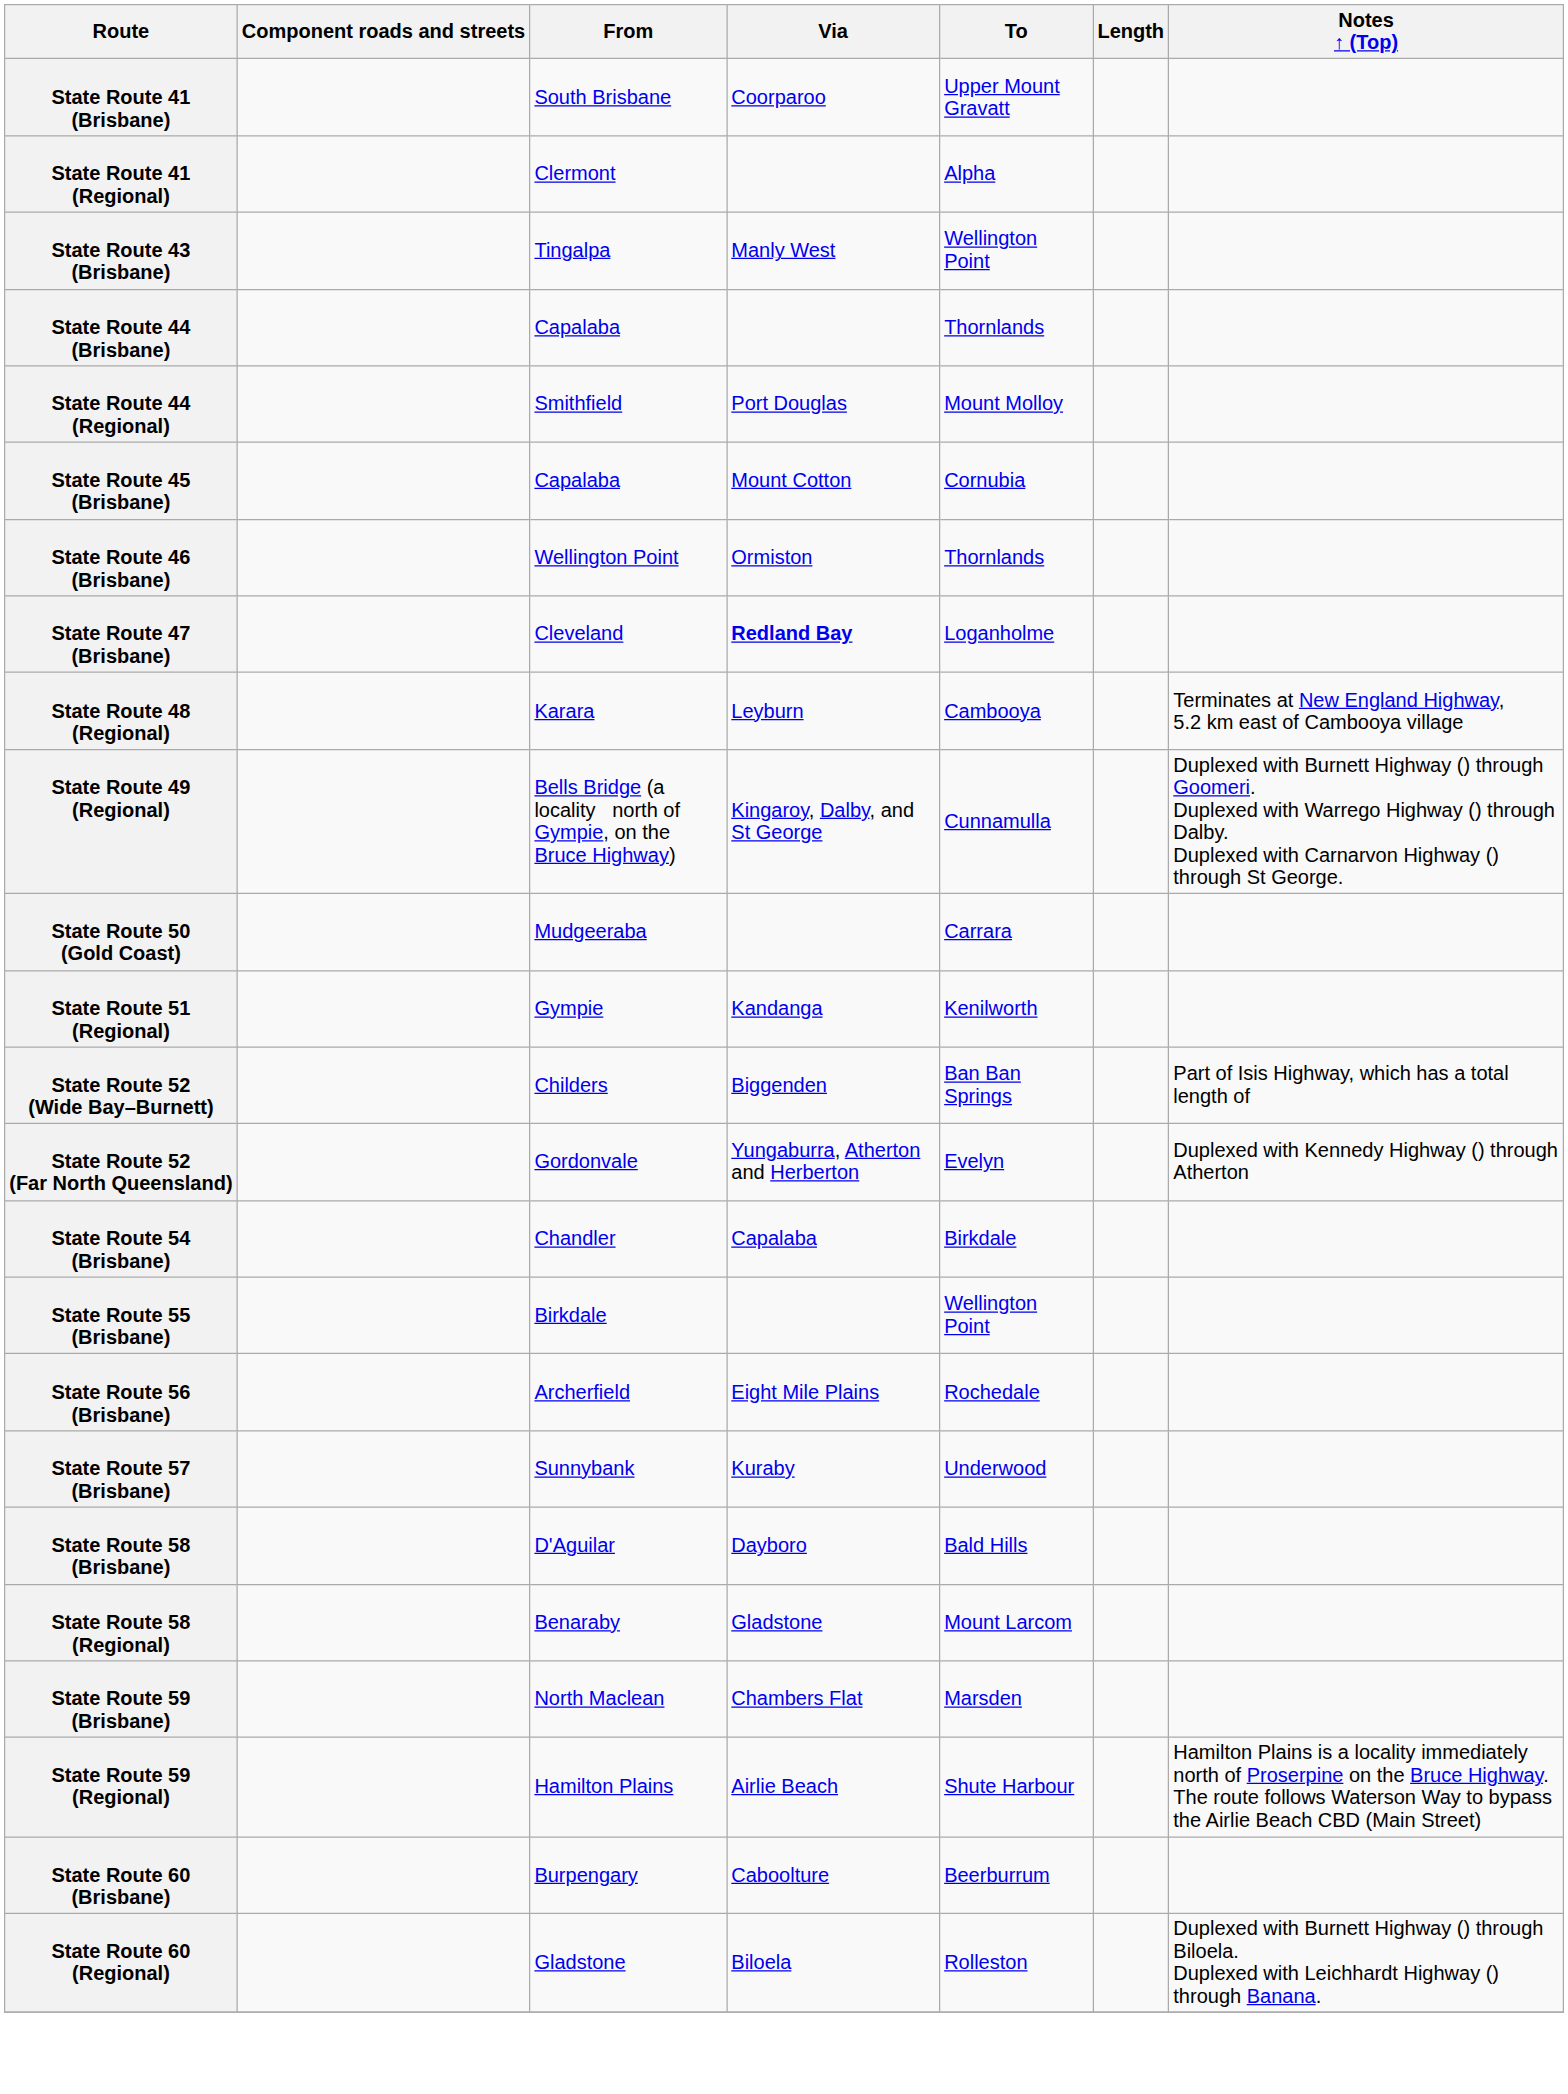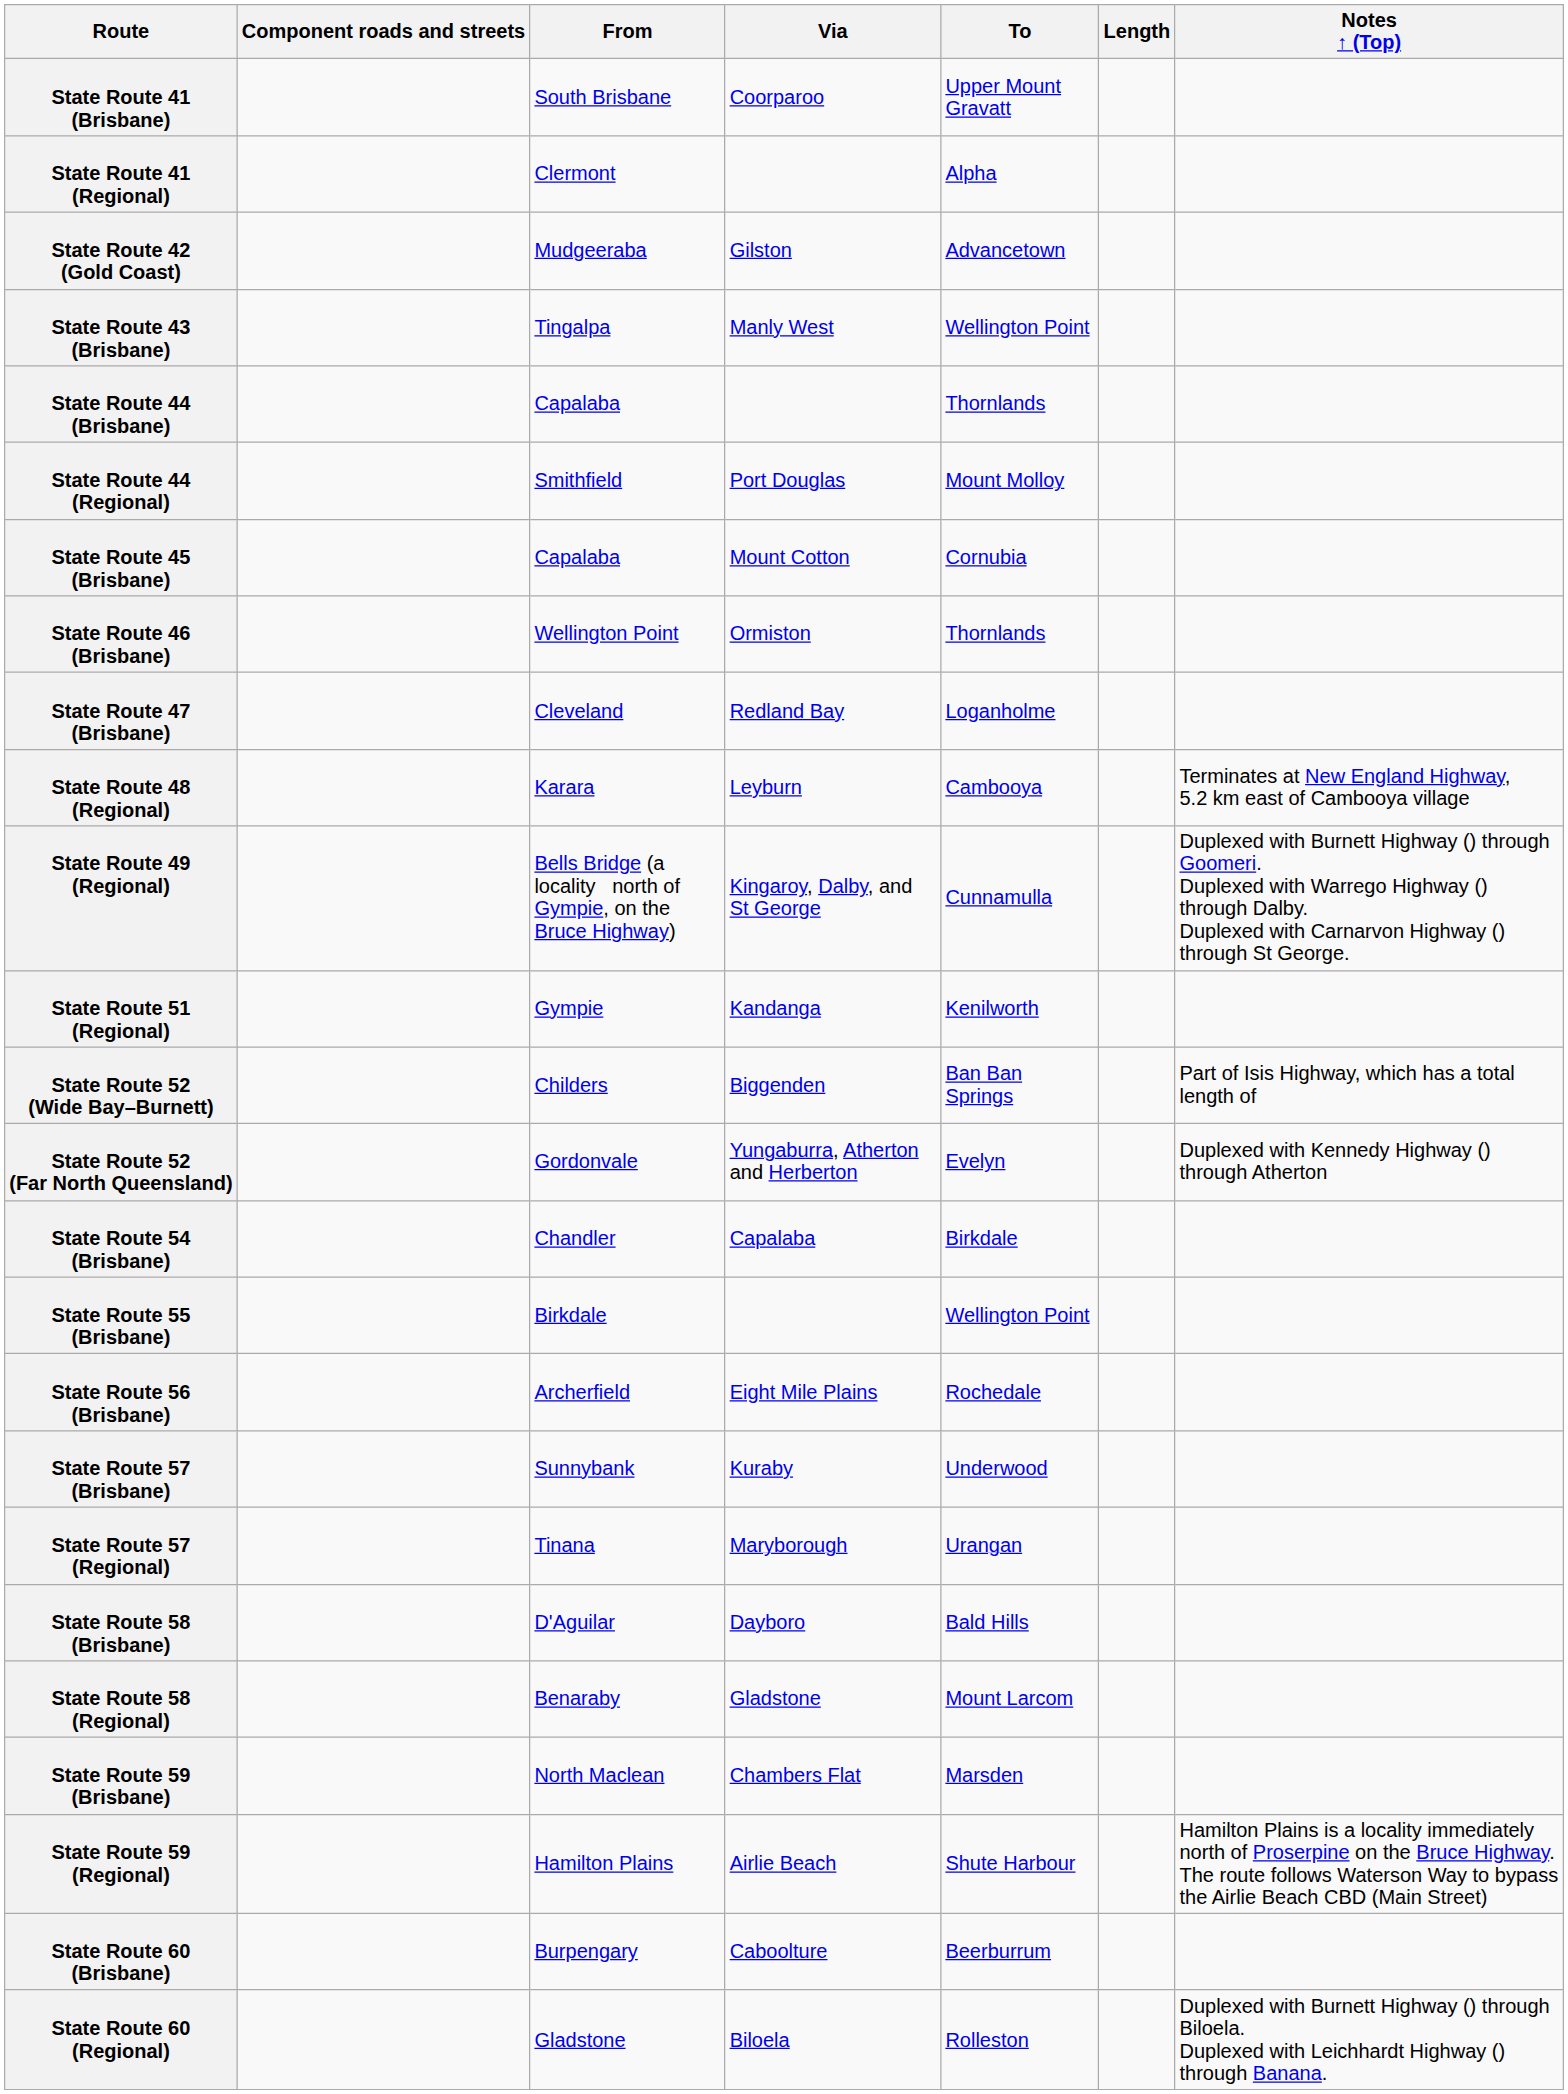 <table class="wikitable">
 <tr>
 <th scope="col">Route</th>
 <th scope="col">Component roads and streets</th>
 <th scope="col">From</th>
 <th scope="col">Via</th>
 <th scope="col">To</th>
 <th scope="col">Length</th>
 <th scope="col">Notes <br><a href='#'>↑ (Top)</a></th>
 </tr>
 <tr>
 <th style="vertical-align:top; white-space:nowrap;"><br>State Route 41<br>(Brisbane)</th>
 <td></td>
 <td><a href='#'>South Brisbane</a></td>
 <td><a href='#'>Coorparoo</a></td>
 <td><a href='#'>Upper Mount Gravatt</a></td>
 <td></td>
 <td></td>
 </tr>
 <tr>
 <th style="vertical-align:top; white-space:nowrap;"><br>State Route 41<br>(Regional)</th>
 <td></td>
 <td><a href='#'>Clermont</a></td>
 <td></td>
 <td><a href='#'>Alpha</a></td>
+<td></td>
+<td></td>
+</tr>
+<tr>
+<th style="vertical-align:top; white-space:nowrap;"><br>State Route 42<br>(Gold Coast)</th>
+<td></td>
+<td><a href='#'>Mudgeeraba</a></td>
+<td><a href='#'>Gilston</a></td>
+<td><a href='#'>Advancetown</a></td>
 <td></td>
 <td></td>
 </tr>
 <tr>
 <th style="vertical-align:top; white-space:nowrap;"><br>State Route 43<br>(Brisbane)</th>
 <td></td>
 <td><a href='#'>Tingalpa</a></td>
 <td><a href='#'>Manly West</a></td>
 <td><a href='#'>Wellington Point</a></td>
 <td></td>
 <td></td>
 </tr>
 <tr>
 <th style="vertical-align:top; white-space:nowrap;"><br>State Route 44<br>(Brisbane)</th>
 <td></td>
 <td><a href='#'>Capalaba</a></td>
 <td></td>
 <td><a href='#'>Thornlands</a></td>
 <td></td>
 <td></td>
 </tr>
 <tr>
 <th style="vertical-align:top; white-space:nowrap;"><br>State Route 44<br>(Regional)</th>
 <td></td>
 <td><a href='#'>Smithfield</a></td>
 <td><a href='#'>Port Douglas</a></td>
 <td><a href='#'>Mount Molloy</a></td>
 <td></td>
 <td></td>
 </tr>
 <tr>
 <th style="vertical-align:top; white-space:nowrap;"><br>State Route 45<br>(Brisbane)</th>
 <td></td>
 <td><a href='#'>Capalaba</a></td>
 <td><a href='#'>Mount Cotton</a></td>
 <td><a href='#'>Cornubia</a></td>
 <td></td>
 <td></td>
 </tr>
 <tr>
 <th style="vertical-align:top; white-space:nowrap;"><br>State Route 46<br>(Brisbane)</th>
 <td></td>
 <td><a href='#'>Wellington Point</a></td>
 <td><a href='#'>Ormiston</a></td>
 <td><a href='#'>Thornlands</a></td>
 <td></td>
 <td></td>
 </tr>
 <tr>
 <th style="vertical-align:top; white-space:nowrap;"><br>State Route 47<br>(Brisbane)</th>
 <td></td>
 <td><a href='#'>Cleveland</a></td>
-<td><strong><a href='#'>Redland Bay</a></strong></td>
+<td><a href='#'>Redland Bay</a></td>
 <td><a href='#'>Loganholme</a></td>
 <td></td>
 <td></td>
 </tr>
 <tr>
 <th style="vertical-align:top; white-space:nowrap;"><br>State Route 48<br>(Regional)</th>
 <td></td>
 <td><a href='#'>Karara</a></td>
 <td><a href='#'>Leyburn</a></td>
 <td><a href='#'>Cambooya</a></td>
 <td></td>
 <td>Terminates at <a href='#'>New England Highway</a>, 5.2 km east of Cambooya village</td>
 </tr>
 <tr>
 <th style="vertical-align:top; white-space:nowrap;"><br>State Route 49<br>(Regional)</th>
 <td></td>
 <td><a href='#'>Bells Bridge</a> (a locality   north of<br><a href='#'>Gympie</a>, on the <a href='#'>Bruce Highway</a>)</td>
 <td><a href='#'>Kingaroy</a>, <a href='#'>Dalby</a>, and <a href='#'>St George</a></td>
 <td><a href='#'>Cunnamulla</a></td>
 <td></td>
 <td>Duplexed with Burnett Highway () through <a href='#'>Goomeri</a>.<br>Duplexed with Warrego Highway () through Dalby.<br>Duplexed with Carnarvon Highway () through St George.</td>
-</tr>
-<tr>
-<th style="vertical-align:top; white-space:nowrap;"><br>State Route 50<br>(Gold Coast)</th>
-<td></td>
-<td><a href='#'>Mudgeeraba</a></td>
-<td></td>
-<td><a href='#'>Carrara</a></td>
-<td></td>
-<td></td>
 </tr>
 <tr>
 <th style="vertical-align:top; white-space:nowrap;"><br>State Route 51<br>(Regional)</th>
 <td></td>
 <td><a href='#'>Gympie</a></td>
 <td><a href='#'>Kandanga</a></td>
 <td><a href='#'>Kenilworth</a></td>
 <td></td>
 <td></td>
 </tr>
 <tr>
 <th style="vertical-align:top; white-space:nowrap;"><br>State Route 52<br>(Wide Bay–Burnett)</th>
 <td></td>
 <td><a href='#'>Childers</a></td>
 <td><a href='#'>Biggenden</a></td>
 <td><a href='#'>Ban Ban Springs</a></td>
 <td></td>
 <td>Part of Isis Highway, which has a total length of </td>
 </tr>
 <tr>
 <th style="vertical-align:top; white-space:nowrap;"><br>State Route 52<br>(Far North Queensland)</th>
 <td></td>
 <td><a href='#'>Gordonvale</a></td>
 <td><a href='#'>Yungaburra</a>, <a href='#'>Atherton</a> and <a href='#'>Herberton</a></td>
 <td><a href='#'>Evelyn</a></td>
 <td></td>
 <td>Duplexed with Kennedy Highway () through Atherton</td>
 </tr>
 <tr>
 <th style="vertical-align:top; white-space:nowrap;"><br>State Route 54<br>(Brisbane)</th>
 <td></td>
 <td><a href='#'>Chandler</a></td>
 <td><a href='#'>Capalaba</a></td>
 <td><a href='#'>Birkdale</a></td>
 <td></td>
 <td></td>
 </tr>
 <tr>
 <th style="vertical-align:top; white-space:nowrap;"><br>State Route 55<br>(Brisbane)</th>
 <td></td>
 <td><a href='#'>Birkdale</a></td>
 <td></td>
 <td><a href='#'>Wellington Point</a></td>
 <td></td>
 <td></td>
 </tr>
 <tr>
 <th style="vertical-align:top; white-space:nowrap;"><br>State Route 56<br>(Brisbane)</th>
 <td></td>
 <td><a href='#'>Archerfield</a></td>
 <td><a href='#'>Eight Mile Plains</a></td>
 <td><a href='#'>Rochedale</a></td>
 <td></td>
 <td></td>
 </tr>
 <tr>
 <th style="vertical-align:top; white-space:nowrap;"><br>State Route 57<br>(Brisbane)</th>
 <td></td>
 <td><a href='#'>Sunnybank</a></td>
 <td><a href='#'>Kuraby</a></td>
 <td><a href='#'>Underwood</a></td>
 <td></td>
 <td></td>
 </tr>
 <tr>
+<th style="vertical-align:top; white-space:nowrap;"><br>State Route 57<br>(Regional)</th>
+<td></td>
+<td><a href='#'>Tinana</a></td>
+<td><a href='#'>Maryborough</a></td>
+<td><a href='#'>Urangan</a></td>
+<td></td>
+<td></td>
+</tr>
+<tr>
 <th style="vertical-align:top; white-space:nowrap;"><br>State Route 58<br>(Brisbane)</th>
 <td></td>
 <td><a href='#'>D'Aguilar</a></td>
 <td><a href='#'>Dayboro</a></td>
 <td><a href='#'>Bald Hills</a></td>
 <td></td>
 <td></td>
 </tr>
 <tr>
 <th style="vertical-align:top; white-space:nowrap;"><br>State Route 58<br>(Regional)</th>
 <td></td>
 <td><a href='#'>Benaraby</a></td>
 <td><a href='#'>Gladstone</a></td>
 <td><a href='#'>Mount Larcom</a></td>
 <td></td>
 <td></td>
 </tr>
 <tr>
 <th style="vertical-align:top; white-space:nowrap;"><br>State Route 59<br>(Brisbane)</th>
 <td></td>
 <td><a href='#'>North Maclean</a></td>
 <td><a href='#'>Chambers Flat</a></td>
 <td><a href='#'>Marsden</a></td>
 <td></td>
 <td></td>
 </tr>
 <tr>
 <th style="vertical-align:top; white-space:nowrap;"><br>State Route 59<br>(Regional)</th>
 <td></td>
 <td><a href='#'>Hamilton Plains</a></td>
 <td><a href='#'>Airlie Beach</a></td>
 <td><a href='#'>Shute Harbour</a></td>
 <td></td>
 <td>Hamilton Plains is a locality immediately north of <a href='#'>Proserpine</a> on the <a href='#'>Bruce Highway</a>.<br>The route follows Waterson Way to bypass the Airlie Beach CBD (Main Street)</td>
 </tr>
 <tr>
 <th style="vertical-align:top; white-space:nowrap;"><br>State Route 60<br>(Brisbane)</th>
 <td></td>
 <td><a href='#'>Burpengary</a></td>
 <td><a href='#'>Caboolture</a></td>
 <td><a href='#'>Beerburrum</a></td>
 <td></td>
 <td></td>
 </tr>
 <tr>
 <th style="vertical-align:top; white-space:nowrap;"><br>State Route 60<br>(Regional)</th>
 <td></td>
 <td><a href='#'>Gladstone</a></td>
 <td><a href='#'>Biloela</a></td>
 <td><a href='#'>Rolleston</a></td>
 <td></td>
 <td>Duplexed with Burnett Highway () through Biloela.<br>Duplexed with Leichhardt Highway () through <a href='#'>Banana</a>.</td>
 </tr>
 <tr>
 </tr>
 </table>
